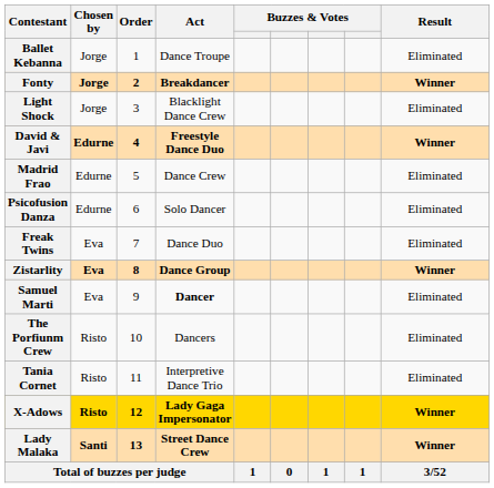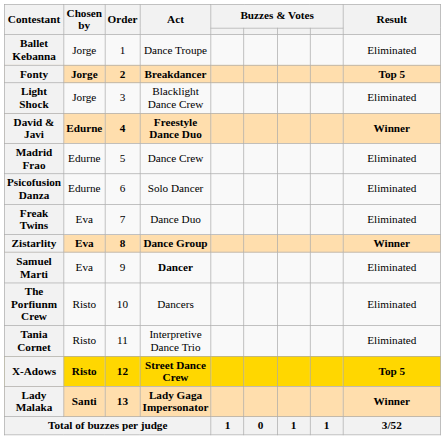 <table class="wikitable plainrowheaders" style="width:100%; text-align:center;">
 <tr>
 <th scope="col" rowspan="2" class="unsortable" style="width:15;">Contestant</th>
 <th scope="col" rowspan="2" class="unsortable" style="width:15;">Chosen by</th>
 <th scope="col" rowspan="2" style="width:3;">Order</th>
 <th scope="col" rowspan="2" class="unsortable" style="width:15;">Act</th>
 <th scope="col" colspan="4" class="unsortable" style="width:20;">Buzzes & Votes</th>
 <th scope="col" rowspan="2" style="width:15em;">Result</th>
 </tr>
 <tr>
 <th scope="col" style="width:6em;"></th>
 <th scope="col" style="width:6em;"></th>
 <th scope="col" style="width:6em;"></th>
 <th scope="col" style="width:6em;"></th>
 </tr>
 <tr>
 <th>Ballet Kebanna</th>
 <td>Jorge</td>
 <td>1</td>
 <td>Dance Troupe</td>
 <td></td>
 <td></td>
 <td></td>
 <td></td>
 <td>Eliminated</td>
 </tr>
 <tr bgcolor="navajowhite">
 <th>Fonty</th>
 <td><strong>Jorge</strong></td>
 <td><strong>2</strong></td>
 <td><strong>Breakdancer</strong></td>
 <td></td>
 <td></td>
 <td></td>
 <td></td>
-<td><strong>Winner</strong></td>
+<td><strong>Top 5</strong></td>
 </tr>
 <tr>
 <th>Light Shock</th>
 <td>Jorge</td>
 <td>3</td>
 <td>Blacklight Dance Crew</td>
 <td></td>
 <td></td>
 <td></td>
 <td></td>
 <td>Eliminated</td>
 </tr>
 <tr bgcolor="navajowhite">
 <th>David & Javi</th>
 <td><strong>Edurne</strong></td>
 <td><strong>4</strong></td>
 <td><strong>Freestyle Dance Duo</strong></td>
 <td></td>
 <td></td>
 <td></td>
 <td></td>
 <td><strong>Winner</strong></td>
 </tr>
 <tr>
 <th>Madrid Frao</th>
 <td>Edurne</td>
 <td>5</td>
 <td>Dance Crew</td>
 <td></td>
 <td></td>
 <td></td>
 <td></td>
 <td>Eliminated</td>
 </tr>
 <tr>
 <th>Psicofusion Danza</th>
 <td>Edurne</td>
 <td>6</td>
 <td>Solo Dancer</td>
 <td></td>
 <td></td>
 <td></td>
 <td></td>
 <td>Eliminated</td>
 </tr>
 <tr>
 <th>Freak Twins</th>
 <td>Eva</td>
 <td>7</td>
 <td>Dance Duo</td>
 <td></td>
 <td></td>
 <td></td>
 <td></td>
 <td>Eliminated</td>
 </tr>
 <tr bgcolor="navajowhite">
 <th>Zistarlity</th>
 <td><strong>Eva</strong></td>
 <td><strong>8</strong></td>
 <td><strong>Dance Group</strong></td>
 <td></td>
 <td></td>
 <td></td>
 <td></td>
 <td><strong>Winner</strong></td>
 </tr>
 <tr>
 <th>Samuel Marti</th>
 <td>Eva</td>
 <td>9</td>
 <td><strong>Dancer</strong></td>
 <td></td>
 <td></td>
 <td></td>
 <td></td>
 <td>Eliminated</td>
 </tr>
 <tr>
 <th>The Porfiunm Crew</th>
 <td>Risto</td>
 <td>10</td>
 <td>Dancers</td>
 <td></td>
 <td></td>
 <td></td>
 <td></td>
 <td>Eliminated</td>
 </tr>
 <tr>
 <th>Tania Cornet</th>
 <td>Risto</td>
 <td>11</td>
 <td>Interpretive Dance Trio</td>
 <td></td>
 <td></td>
 <td></td>
 <td></td>
 <td>Eliminated</td>
 </tr>
 <tr style="background:gold;">
 <th>X-Adows</th>
 <td><strong>Risto</strong></td>
 <td><strong>12</strong></td>
-<td><strong>Lady Gaga Impersonator</strong></td>
+<td><strong>Street Dance Crew</strong></td>
 <td></td>
 <td></td>
 <td></td>
 <td></td>
-<td><strong>Winner</strong></td>
+<td><strong>Top 5</strong></td>
 </tr>
 <tr bgcolor="navajowhite">
 <th>Lady Malaka</th>
 <td><strong>Santi</strong></td>
 <td><strong>13</strong></td>
-<td><strong>Street Dance Crew</strong></td>
+<td><strong>Lady Gaga Impersonator</strong></td>
 <td></td>
 <td></td>
 <td></td>
 <td></td>
 <td><strong>Winner</strong></td>
 </tr>
 <tr>
 <th colspan="4">Total of buzzes per judge</th>
 <th>1</th>
 <th>0</th>
 <th>1</th>
 <th>1</th>
 <th>3/52</th>
 </tr>
 </table>
